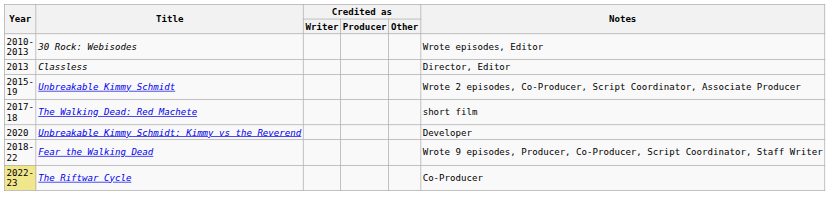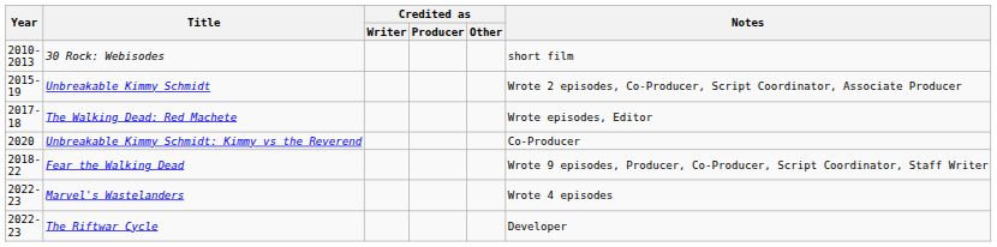 <table class="wikitable">
 <tr>
 <th rowspan="2" style="width:33px;">Year</th>
 <th rowspan="2">Title</th>
 <th colspan="3">Credited as</th>
 <th rowspan="2">Notes</th>
 </tr>
 <tr>
 <th>Writer</th>
 <th>Producer</th>
 <th>Other</th>
 </tr>
 <tr>
 <td>2010-2013</td>
 <td><em>30 Rock: Webisodes</em></td>
 <td></td>
 <td></td>
 <td></td>
-<td>Wrote episodes, Editor</td>
-</tr>
-<tr>
-<td>2013</td>
-<td><em>Classless</em></td>
-<td></td>
-<td></td>
-<td></td>
-<td>Director, Editor</td>
+<td>short film</td>
 </tr>
 <tr>
 <td>2015-19</td>
 <td><em><a href='#'>Unbreakable Kimmy Schmidt</a></em></td>
 <td></td>
 <td></td>
 <td></td>
 <td>Wrote 2 episodes, Co-Producer, Script Coordinator, Associate Producer</td>
 </tr>
 <tr>
 <td>2017-18</td>
 <td><em><a href='#'>The Walking Dead: Red Machete</a></em></td>
 <td></td>
 <td></td>
 <td></td>
-<td>short film</td>
+<td>Wrote episodes, Editor</td>
 </tr>
 <tr>
 <td>2020</td>
 <td><em><a href='#'>Unbreakable Kimmy Schmidt: Kimmy vs the Reverend</a></em></td>
 <td></td>
 <td></td>
 <td></td>
-<td>Developer</td>
+<td>Co-Producer</td>
 </tr>
 <tr>
 <td>2018-22</td>
 <td><em><a href='#'>Fear the Walking Dead</a></em></td>
 <td></td>
 <td></td>
 <td></td>
 <td>Wrote 9 episodes, Producer, Co-Producer, Script Coordinator, Staff Writer</td>
 </tr>
 <tr>
-<td style="background: khaki;">2022-23</td>
+<td>2022-23</td>
+<td><em><a href='#'>Marvel's Wastelanders</a></em></td>
+<td></td>
+<td></td>
+<td></td>
+<td>Wrote 4 episodes</td>
+</tr>
+<tr>
+<td>2022-23</td>
 <td><em><a href='#'>The Riftwar Cycle</a></em></td>
 <td></td>
 <td></td>
 <td></td>
-<td>Co-Producer</td>
+<td>Developer</td>
 </tr>
 </table>
